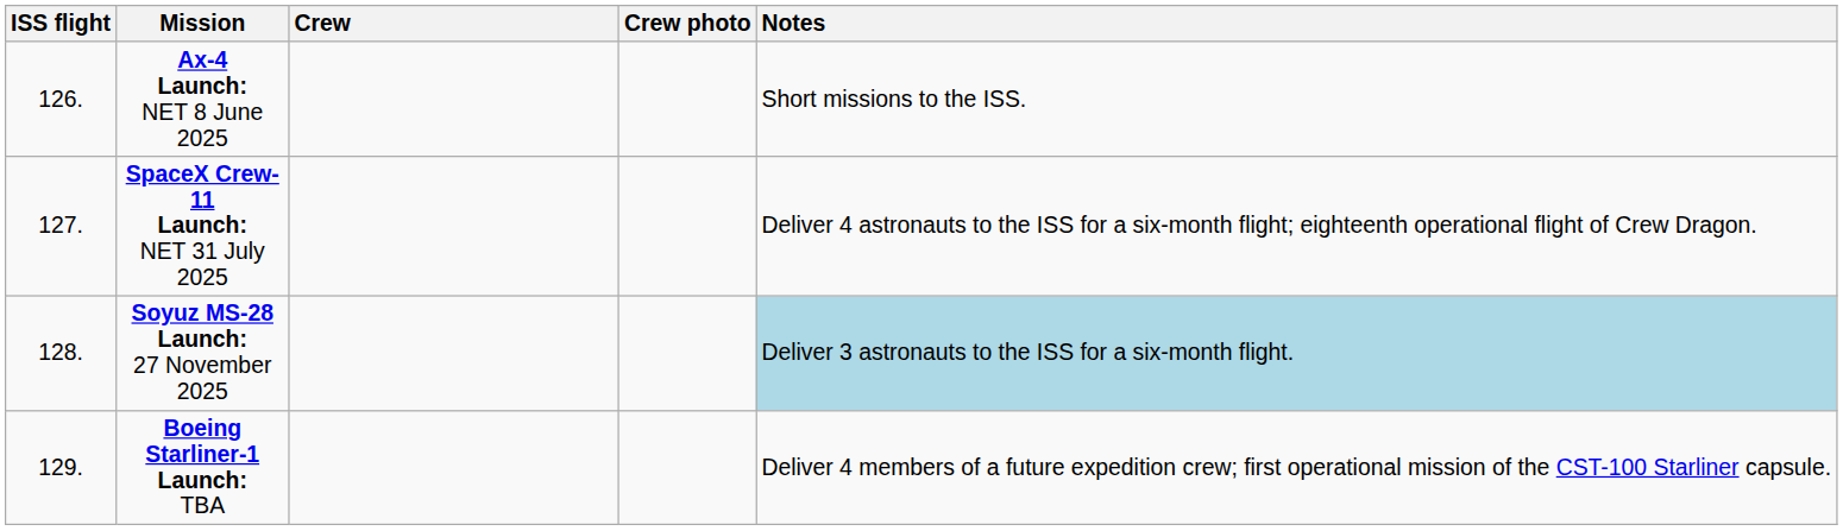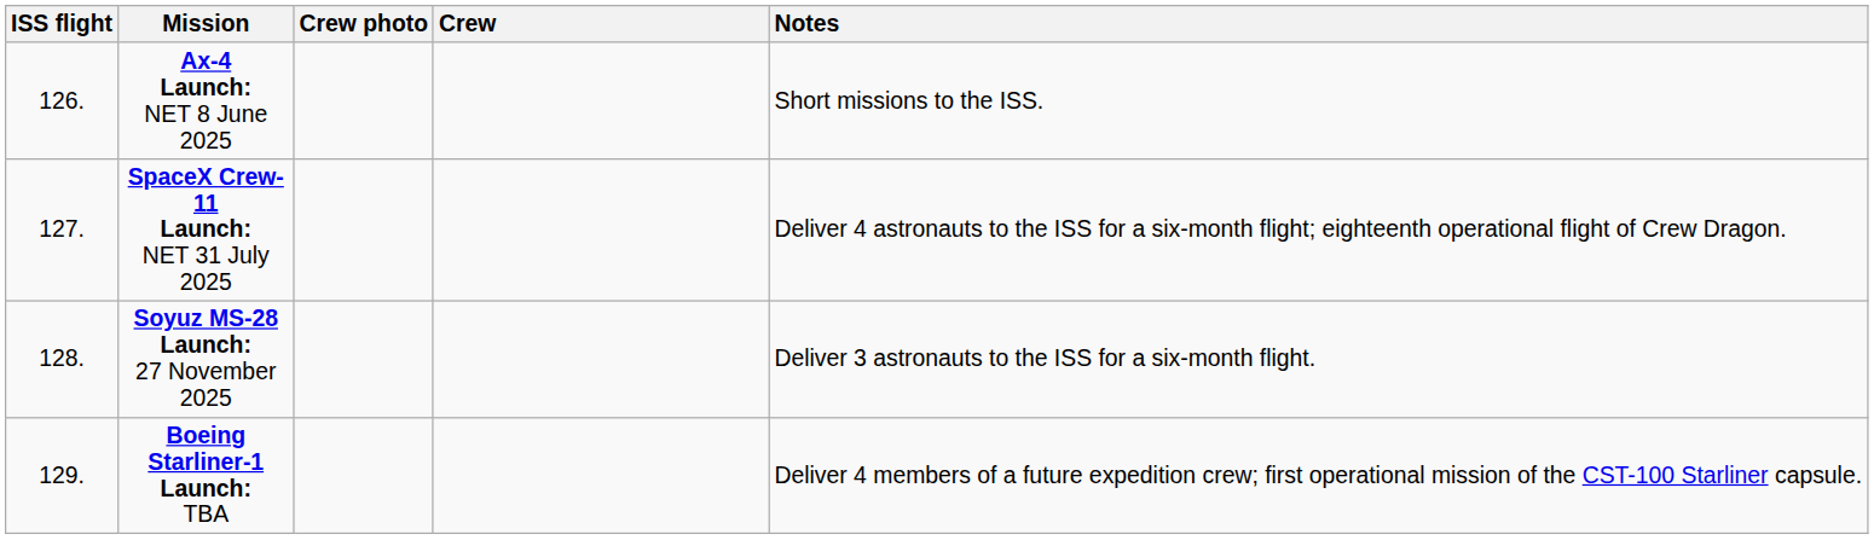 <table class="wikitable sticky-header">
 <tr style="background:#efefef;">
 <th>ISS flight</th>
 <th style="width:113px;">Mission</th>
+<th>Crew photo</th>
 <th style="text-align:left; width:222px;">Crew</th>
-<th>Crew photo</th>
 <th style="text-align:left">Notes</th>
 </tr>
 <tr>
 <td style="text-align:center;">126.</td>
 <td style="text-align:center;"><strong><a href='#'>Ax-4</a></strong> <br> <strong>Launch:</strong> <br> NET 8 June 2025</td>
 <td></td>
 <td></td>
 <td>Short missions to the ISS.</td>
 </tr>
 <tr>
 <td style="text-align:center;">127.</td>
 <td style="text-align:center;"><strong><a href='#'>SpaceX Crew-11</a></strong>  <br> <strong>Launch:</strong> <br> NET 31 July 2025</td>
 <td></td>
 <td></td>
 <td>Deliver 4 astronauts to the ISS for a six-month flight; eighteenth operational flight of Crew Dragon.</td>
 </tr>
 <tr>
 <td style="text-align:center;">128.</td>
 <td style="text-align:center;"><strong><a href='#'>Soyuz MS-28</a></strong> <br> <strong>Launch:</strong> <br> 27 November 2025</td>
 <td></td>
 <td></td>
-<td style="background: lightblue;">Deliver 3 astronauts to the ISS for a six-month flight.</td>
+<td>Deliver 3 astronauts to the ISS for a six-month flight.</td>
 </tr>
 <tr>
 <td style="text-align:center;">129.</td>
 <td style="text-align:center;"><strong><a href='#'>Boeing Starliner-1</a></strong> <br> <strong>Launch:</strong> <br> TBA</td>
 <td></td>
 <td></td>
 <td>Deliver 4 members of a future expedition crew; first operational mission of the <a href='#'>CST-100 Starliner</a> capsule.</td>
 </tr>
 </table>
